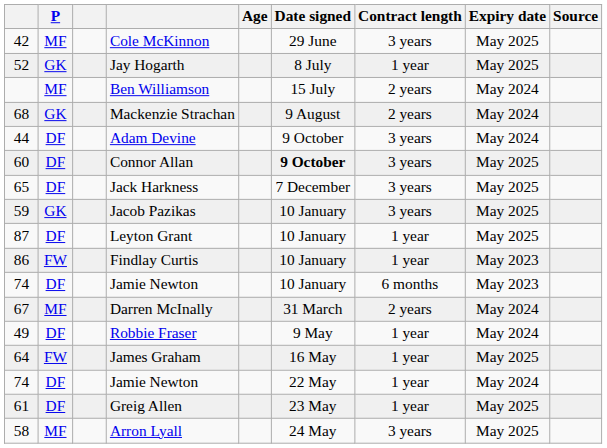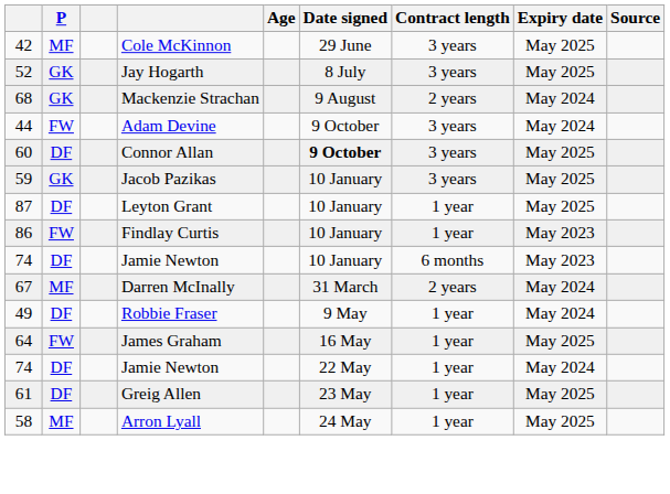 <table class="wikitable sortable" style="text-align: center;">
 <tr>
 <th width=28><br></th>
 <th width=28><a href='#'>P</a><br></th>
 <th width=28><br></th>
 <th><br></th>
 <th>Age</th>
 <th>Date signed</th>
 <th>Contract length</th>
 <th>Expiry date</th>
 <th>Source</th>
 </tr>
 <tr>
 <td>42</td>
 <td><a href='#'>MF</a></td>
 <td></td>
 <td align="left"><a href='#'>Cole McKinnon</a></td>
 <td></td>
 <td>29 June</td>
 <td>3 years</td>
 <td>May 2025</td>
 <td></td>
 </tr>
 <tr bgcolor = "#F0F0F0">
 <td>52</td>
 <td><a href='#'>GK</a></td>
 <td></td>
 <td align="left">Jay Hogarth</td>
 <td></td>
 <td>8 July</td>
-<td>1 year</td>
+<td>3 years</td>
 <td>May 2025</td>
-<td></td>
-</tr>
-<tr>
-<td></td>
-<td><a href='#'>MF</a></td>
-<td></td>
-<td align="left"><a href='#'>Ben Williamson</a></td>
-<td></td>
-<td>15 July</td>
-<td>2 years</td>
-<td>May 2024</td>
 <td></td>
 </tr>
 <tr bgcolor = "#F0F0F0">
 <td>68</td>
 <td><a href='#'>GK</a></td>
 <td></td>
 <td align="left">Mackenzie Strachan</td>
 <td></td>
 <td>9 August</td>
 <td>2 years</td>
 <td>May 2024</td>
 <td></td>
 </tr>
 <tr>
 <td>44</td>
-<td><a href='#'>DF</a></td>
+<td><a href='#'>FW</a></td>
 <td></td>
 <td align="left"><a href='#'>Adam Devine</a></td>
 <td></td>
 <td>9 October</td>
 <td>3 years</td>
 <td>May 2024</td>
 <td></td>
 </tr>
 <tr bgcolor = "#F0F0F0">
 <td>60</td>
 <td><a href='#'>DF</a></td>
 <td></td>
 <td align="left">Connor Allan</td>
 <td></td>
 <td><strong>9 October</strong></td>
-<td>3 years</td>
-<td>May 2025</td>
-<td></td>
-</tr>
-<tr>
-<td>65</td>
-<td><a href='#'>DF</a></td>
-<td></td>
-<td align="left">Jack Harkness</td>
-<td></td>
-<td>7 December</td>
 <td>3 years</td>
 <td>May 2025</td>
 <td></td>
 </tr>
 <tr bgcolor = "#F0F0F0">
 <td>59</td>
 <td><a href='#'>GK</a></td>
 <td></td>
 <td align="left">Jacob Pazikas</td>
 <td></td>
 <td>10 January</td>
 <td>3 years</td>
 <td>May 2025</td>
 <td></td>
 </tr>
 <tr>
 <td>87</td>
 <td><a href='#'>DF</a></td>
 <td></td>
 <td align="left">Leyton Grant</td>
 <td></td>
 <td>10 January</td>
 <td>1 year</td>
 <td>May 2025</td>
 <td></td>
 </tr>
 <tr bgcolor = "#F0F0F0">
 <td>86</td>
 <td><a href='#'>FW</a></td>
 <td></td>
 <td align="left">Findlay Curtis</td>
 <td></td>
 <td>10 January</td>
 <td>1 year</td>
 <td>May 2023</td>
 <td></td>
 </tr>
 <tr>
 <td>74</td>
 <td><a href='#'>DF</a></td>
 <td></td>
 <td align="left">Jamie Newton</td>
 <td></td>
 <td>10 January</td>
 <td>6 months</td>
 <td>May 2023</td>
 <td></td>
 </tr>
 <tr bgcolor = "#F0F0F0">
 <td>67</td>
 <td><a href='#'>MF</a></td>
 <td></td>
 <td align="left">Darren McInally</td>
 <td></td>
 <td>31 March</td>
 <td>2 years</td>
 <td>May 2024</td>
 <td></td>
 </tr>
 <tr>
 <td>49</td>
 <td><a href='#'>DF</a></td>
 <td></td>
 <td align="left"><a href='#'>Robbie Fraser</a></td>
 <td></td>
 <td>9 May</td>
 <td>1 year</td>
 <td>May 2024</td>
 <td></td>
 </tr>
 <tr bgcolor = "#F0F0F0">
 <td>64</td>
 <td><a href='#'>FW</a></td>
 <td></td>
 <td align="left">James Graham</td>
 <td></td>
 <td>16 May</td>
 <td>1 year</td>
 <td>May 2025</td>
 <td></td>
 </tr>
 <tr>
 <td>74</td>
 <td><a href='#'>DF</a></td>
 <td></td>
 <td align="left">Jamie Newton</td>
 <td></td>
 <td>22 May</td>
 <td>1 year</td>
 <td>May 2024</td>
 <td></td>
 </tr>
 <tr bgcolor = "#F0F0F0">
 <td>61</td>
 <td><a href='#'>DF</a></td>
 <td></td>
 <td align="left">Greig Allen</td>
 <td></td>
 <td>23 May</td>
 <td>1 year</td>
 <td>May 2025</td>
 <td></td>
 </tr>
 <tr>
 <td>58</td>
 <td><a href='#'>MF</a></td>
 <td></td>
 <td align="left"><a href='#'>Arron Lyall</a></td>
 <td></td>
 <td>24 May</td>
-<td>3 years</td>
+<td>1 year</td>
 <td>May 2025</td>
 <td></td>
 </tr>
 </table>
